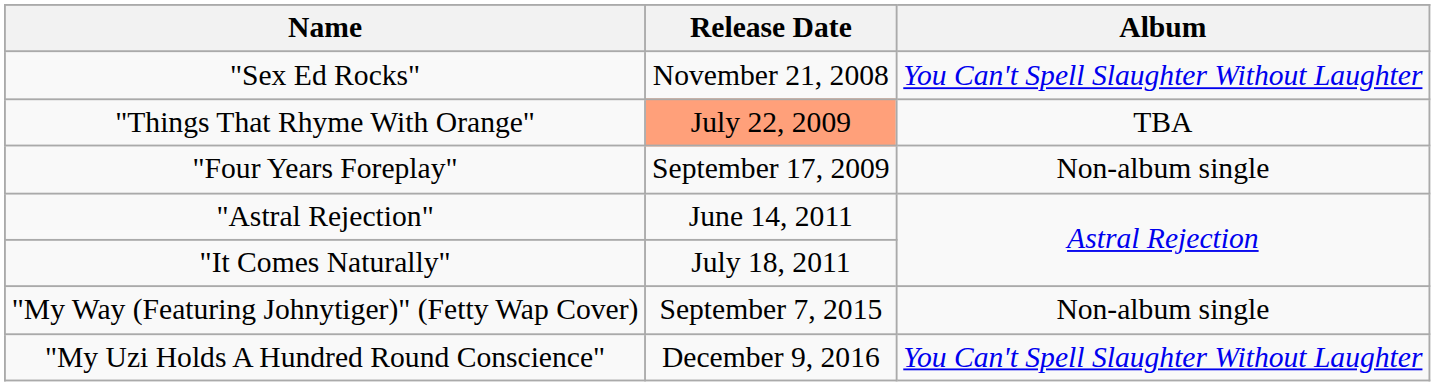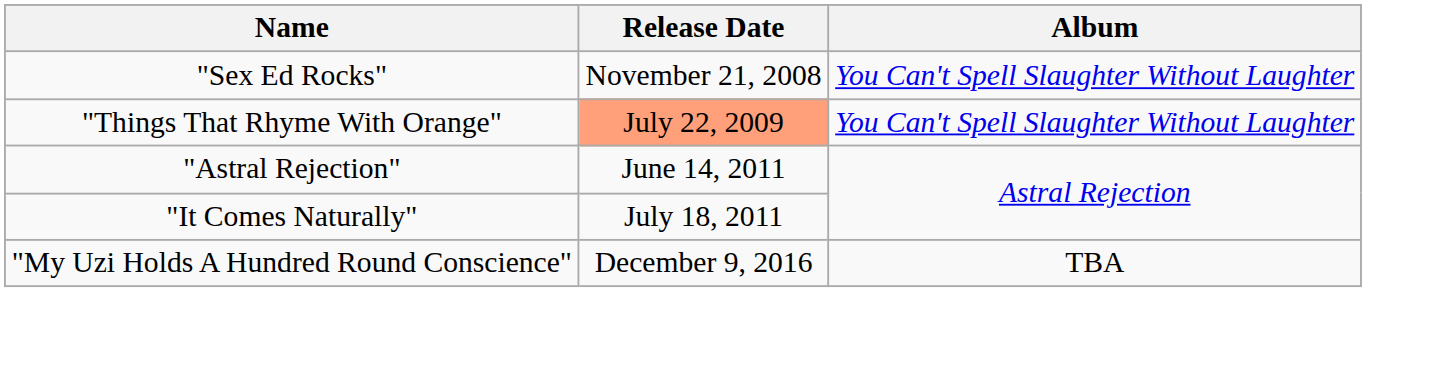 <table class="wikitable" style="text-align:center;">
 <tr>
 <th>Name</th>
 <th>Release Date</th>
 <th>Album</th>
 </tr>
 <tr>
 <td>"Sex Ed Rocks"</td>
 <td>November 21, 2008</td>
 <td><em><a href='#'>You Can't Spell Slaughter Without Laughter</a></em></td>
 </tr>
 <tr>
 <td>"Things That Rhyme With Orange"</td>
 <td style="background: lightsalmon;">July 22, 2009</td>
-<td>TBA</td>
-</tr>
-<tr>
-<td>"Four Years Foreplay"</td>
-<td>September 17, 2009</td>
-<td>Non-album single</td>
+<td><em><a href='#'>You Can't Spell Slaughter Without Laughter</a></em></td>
 </tr>
 <tr>
 <td>"Astral Rejection"</td>
 <td>June 14, 2011</td>
 <td rowspan="2"><em><a href='#'>Astral Rejection</a></em></td>
 </tr>
 <tr>
 <td>"It Comes Naturally"</td>
 <td>July 18, 2011</td>
 </tr>
 <tr>
-<td>"My Way (Featuring Johnytiger)" (Fetty Wap Cover)</td>
-<td>September 7, 2015</td>
-<td>Non-album single</td>
-</tr>
-<tr>
 <td>"My Uzi Holds A Hundred Round Conscience"</td>
 <td>December 9, 2016</td>
-<td><em><a href='#'>You Can't Spell Slaughter Without Laughter</a></em></td>
+<td>TBA</td>
 </tr>
 </table>
